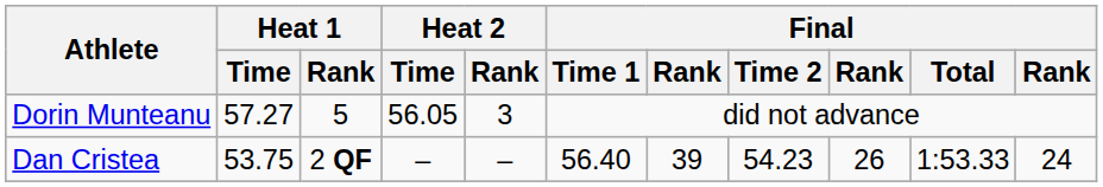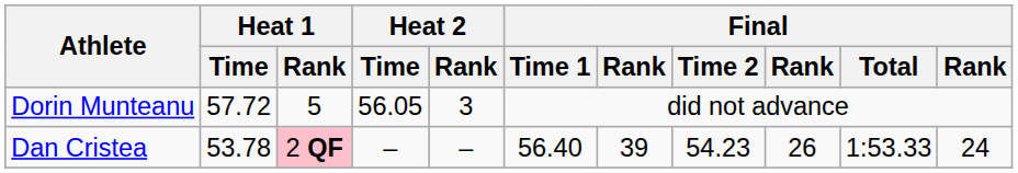 <table class="wikitable" style="font-size:90%">
 <tr>
 <th rowspan="2">Athlete</th>
 <th colspan="2">Heat 1</th>
 <th colspan="2">Heat 2</th>
 <th colspan="6">Final</th>
 </tr>
 <tr>
 <th>Time</th>
 <th>Rank</th>
 <th>Time</th>
 <th>Rank</th>
 <th>Time 1</th>
 <th>Rank</th>
 <th>Time 2</th>
 <th>Rank</th>
 <th>Total</th>
 <th>Rank</th>
 </tr>
 <tr>
 <td><a href='#'>Dorin Munteanu</a></td>
-<td align="center">57.27</td>
+<td align="center">57.72</td>
 <td align="center">5</td>
 <td align="center">56.05</td>
 <td align="center">3</td>
 <td colspan="6" align="center">did not advance</td>
 </tr>
 <tr>
 <td><a href='#'>Dan Cristea</a></td>
-<td align="center">53.75</td>
-<td align="center">2 <strong>QF</strong></td>
+<td align="center">53.78</td>
+<td align="center" style="background: pink;">2 <strong>QF</strong></td>
 <td align="center">–</td>
 <td align="center">–</td>
 <td align="center">56.40</td>
 <td align="center">39</td>
 <td align="center">54.23</td>
 <td align="center">26</td>
 <td align="center">1:53.33</td>
 <td align="center">24</td>
 </tr>
 </table>
